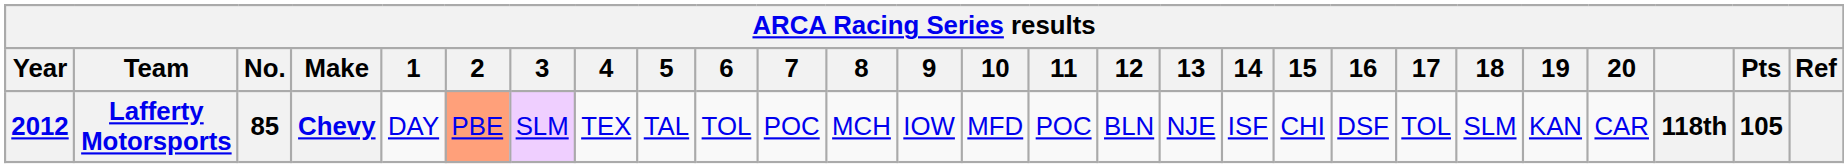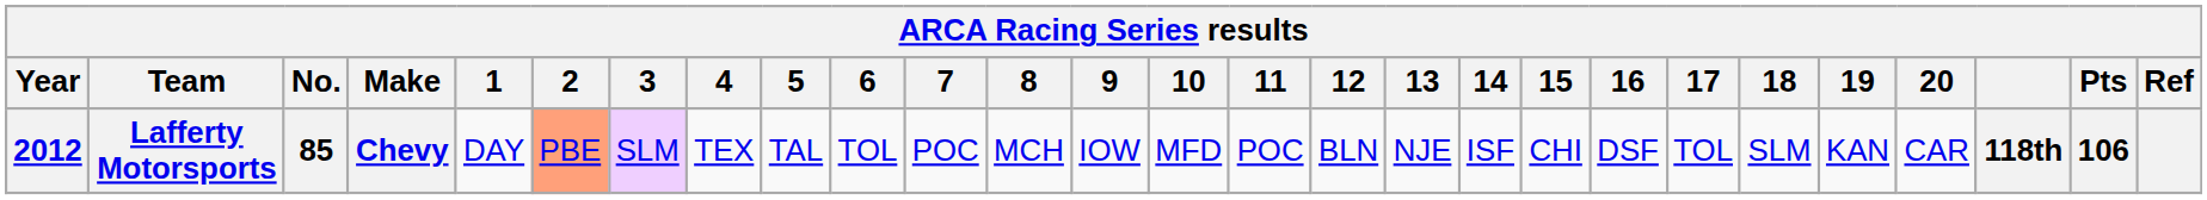 <table class="wikitable" style="text-align:center; font-size:75%">
 <tr>
 <th colspan=27><a href='#'>ARCA Racing Series</a> results</th>
 </tr>
 <tr>
 <th>Year</th>
 <th>Team</th>
 <th>No.</th>
 <th>Make</th>
 <th>1</th>
 <th>2</th>
 <th>3</th>
 <th>4</th>
 <th>5</th>
 <th>6</th>
 <th>7</th>
 <th>8</th>
 <th>9</th>
 <th>10</th>
 <th>11</th>
 <th>12</th>
 <th>13</th>
 <th>14</th>
 <th>15</th>
 <th>16</th>
 <th>17</th>
 <th>18</th>
 <th>19</th>
 <th>20</th>
 <th></th>
 <th>Pts</th>
 <th>Ref</th>
 </tr>
 <tr>
 <th><a href='#'>2012</a></th>
 <th><a href='#'>Lafferty Motorsports</a></th>
 <th>85</th>
 <th><a href='#'>Chevy</a></th>
 <td><a href='#'>DAY</a></td>
 <td style="background: lightsalmon;"><a href='#'>PBE</a></td>
 <td style="background:#EFCFFF;"><a href='#'>SLM</a><br></td>
 <td><a href='#'>TEX</a></td>
 <td><a href='#'>TAL</a></td>
 <td><a href='#'>TOL</a></td>
 <td><a href='#'>POC</a></td>
 <td><a href='#'>MCH</a></td>
 <td><a href='#'>IOW</a></td>
 <td><a href='#'>MFD</a></td>
 <td><a href='#'>POC</a></td>
 <td><a href='#'>BLN</a></td>
 <td><a href='#'>NJE</a></td>
 <td><a href='#'>ISF</a></td>
 <td><a href='#'>CHI</a></td>
 <td><a href='#'>DSF</a></td>
 <td><a href='#'>TOL</a></td>
 <td><a href='#'>SLM</a></td>
 <td><a href='#'>KAN</a></td>
 <td><a href='#'>CAR</a></td>
 <th>118th</th>
-<th>105</th>
+<th>106</th>
 <th></th>
 </tr>
 </table>
